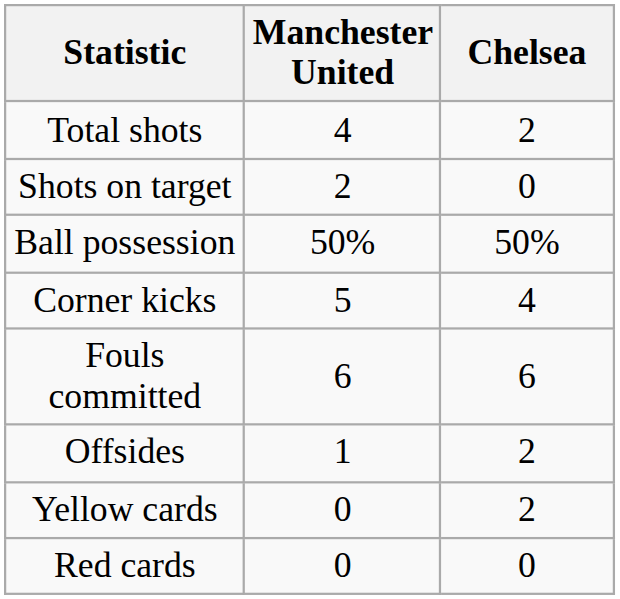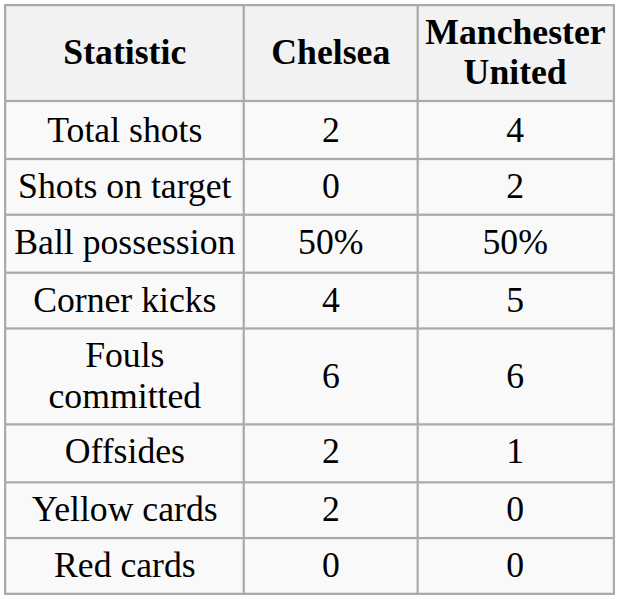 <table class="wikitable" style="text-align:center">
 <tr>
 <th width=100>Statistic</th>
+<th width=70>Chelsea</th>
 <th width=70>Manchester United</th>
-<th width=70>Chelsea</th>
 </tr>
 <tr>
 <td>Total shots</td>
+<td>2</td>
 <td>4</td>
-<td>2</td>
 </tr>
 <tr>
 <td>Shots on target</td>
+<td>0</td>
 <td>2</td>
-<td>0</td>
 </tr>
 <tr>
 <td>Ball possession</td>
 <td>50%</td>
 <td>50%</td>
 </tr>
 <tr>
 <td>Corner kicks</td>
+<td>4</td>
 <td>5</td>
-<td>4</td>
 </tr>
 <tr>
 <td>Fouls committed</td>
 <td>6</td>
 <td>6</td>
 </tr>
 <tr>
 <td>Offsides</td>
+<td>2</td>
 <td>1</td>
-<td>2</td>
 </tr>
 <tr>
 <td>Yellow cards</td>
+<td>2</td>
 <td>0</td>
-<td>2</td>
 </tr>
 <tr>
 <td>Red cards</td>
 <td>0</td>
 <td>0</td>
 </tr>
 </table>
